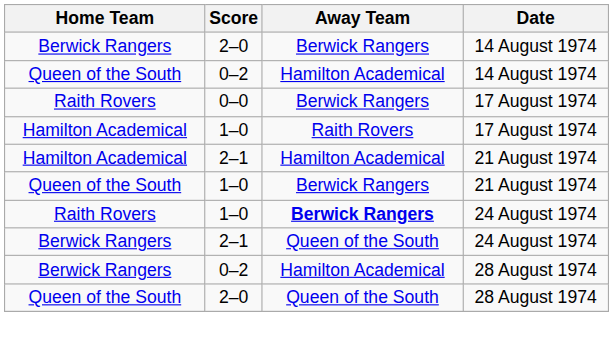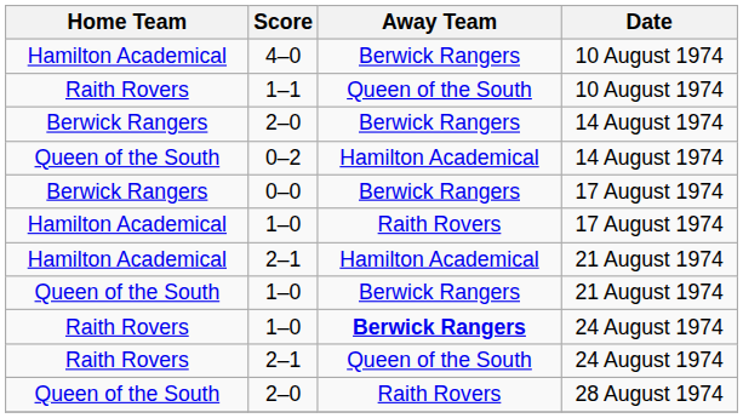 <table class="wikitable" style="text-align:center;">
 <tr>
 <th width=175>Home Team</th>
 <th width=20>Score</th>
 <th width=175>Away Team</th>
 <th width= 125>Date</th>
+</tr>
+<tr>
+<td><a href='#'>Hamilton Academical</a></td>
+<td>4–0</td>
+<td><a href='#'>Berwick Rangers</a></td>
+<td>10 August 1974</td>
+</tr>
+<tr>
+<td><a href='#'>Raith Rovers</a></td>
+<td>1–1</td>
+<td><a href='#'>Queen of the South</a></td>
+<td>10 August 1974</td>
 </tr>
 <tr>
 <td><a href='#'>Berwick Rangers</a></td>
 <td>2–0</td>
 <td><a href='#'>Berwick Rangers</a></td>
 <td>14 August 1974</td>
 </tr>
 <tr>
 <td><a href='#'>Queen of the South</a></td>
 <td>0–2</td>
 <td><a href='#'>Hamilton Academical</a></td>
 <td>14 August 1974</td>
 </tr>
 <tr>
-<td><a href='#'>Raith Rovers</a></td>
+<td><a href='#'>Berwick Rangers</a></td>
 <td>0–0</td>
 <td><a href='#'>Berwick Rangers</a></td>
 <td>17 August 1974</td>
 </tr>
 <tr>
 <td><a href='#'>Hamilton Academical</a></td>
 <td>1–0</td>
 <td><a href='#'>Raith Rovers</a></td>
 <td>17 August 1974</td>
 </tr>
 <tr>
 <td><a href='#'>Hamilton Academical</a></td>
 <td>2–1</td>
 <td><a href='#'>Hamilton Academical</a></td>
 <td>21 August 1974</td>
 </tr>
 <tr>
 <td><a href='#'>Queen of the South</a></td>
 <td>1–0</td>
 <td><a href='#'>Berwick Rangers</a></td>
 <td>21 August 1974</td>
 </tr>
 <tr>
 <td><a href='#'>Raith Rovers</a></td>
 <td>1–0</td>
 <td><strong><a href='#'>Berwick Rangers</a></strong></td>
 <td>24 August 1974</td>
 </tr>
 <tr>
-<td><a href='#'>Berwick Rangers</a></td>
+<td><a href='#'>Raith Rovers</a></td>
 <td>2–1</td>
 <td><a href='#'>Queen of the South</a></td>
 <td>24 August 1974</td>
 </tr>
 <tr>
-<td><a href='#'>Berwick Rangers</a></td>
-<td>0–2</td>
-<td><a href='#'>Hamilton Academical</a></td>
-<td>28 August 1974</td>
-</tr>
-<tr>
 <td><a href='#'>Queen of the South</a></td>
 <td>2–0</td>
-<td><a href='#'>Queen of the South</a></td>
+<td><a href='#'>Raith Rovers</a></td>
 <td>28 August 1974</td>
 </tr>
 <tr>
 </tr>
 </table>
